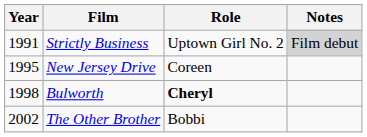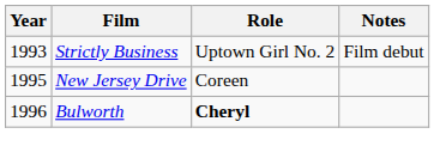 <table class="wikitable" style="font-size: 90%;">
 <tr>
 <th>Year</th>
 <th>Film</th>
 <th>Role</th>
 <th>Notes</th>
 </tr>
 <tr>
-<td>1991</td>
+<td>1993</td>
 <td><em><a href='#'>Strictly Business</a></em></td>
 <td>Uptown Girl No. 2</td>
-<td style="background: lightgrey;">Film debut</td>
+<td>Film debut</td>
 </tr>
 <tr>
 <td>1995</td>
 <td><em><a href='#'>New Jersey Drive</a></em></td>
 <td>Coreen</td>
 <td></td>
 </tr>
 <tr>
-<td>1998</td>
+<td>1996</td>
 <td><em><a href='#'>Bulworth</a></em></td>
 <td><strong>Cheryl</strong></td>
 <td></td>
 </tr>
-<tr>
-<td>2002</td>
-<td><em><a href='#'>The Other Brother</a></em></td>
-<td>Bobbi</td>
-<td></td>
-</tr>
 </table>
